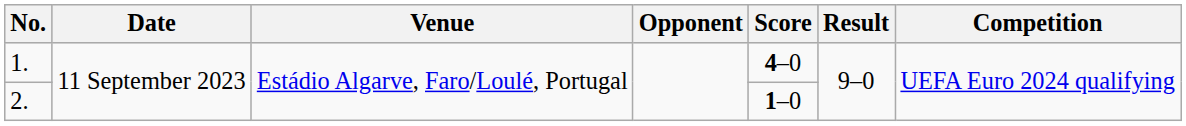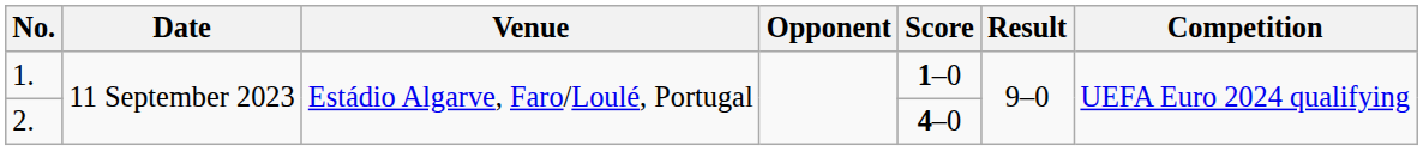 <table class="wikitable">
 <tr>
 <th>No.</th>
 <th>Date</th>
 <th>Venue</th>
 <th>Opponent</th>
 <th>Score</th>
 <th>Result</th>
 <th>Competition</th>
 </tr>
 <tr>
 <td>1.</td>
 <td rowspan=2>11 September 2023</td>
 <td rowspan=2><a href='#'>Estádio Algarve</a>, <a href='#'>Faro</a>/<a href='#'>Loulé</a>, Portugal</td>
 <td rowspan=2></td>
-<td align=center><strong>4</strong>–0</td>
+<td align=center><strong>1</strong>–0</td>
 <td rowspan=2 align=center>9–0</td>
 <td rowspan=2><a href='#'>UEFA Euro 2024 qualifying</a></td>
 </tr>
 <tr>
 <td>2.</td>
-<td align=center><strong>1</strong>–0</td>
+<td align=center><strong>4</strong>–0</td>
 </tr>
 </table>
